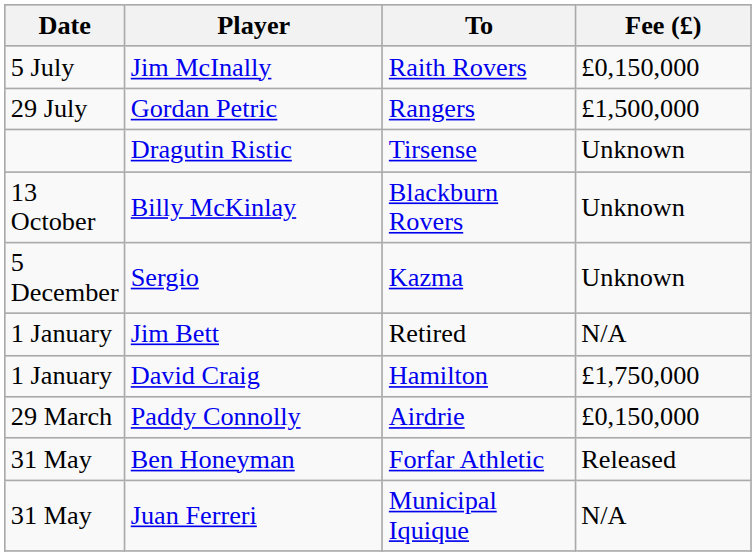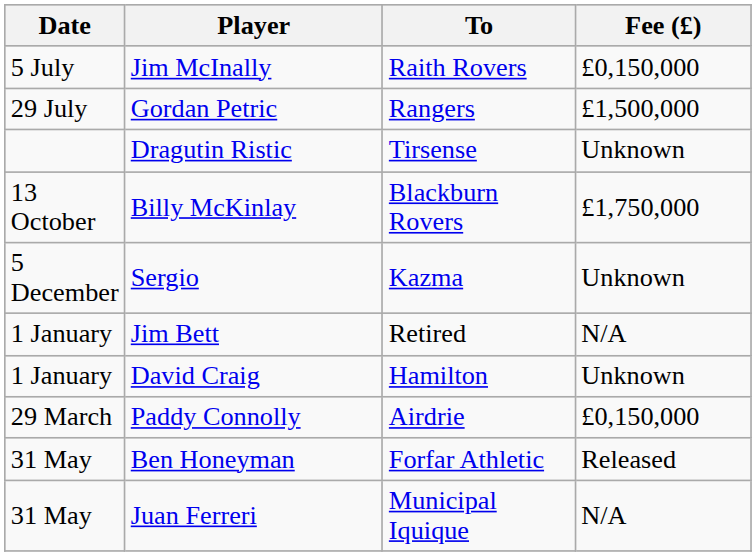 <table class="wikitable sortable">
 <tr>
 <th style="width:50px;">Date</th>
 <th style="width:150px;">Player</th>
 <th style="width:110px;">To</th>
 <th style="width:100px;">Fee (£)</th>
 </tr>
 <tr>
 <td>5 July</td>
 <td> <a href='#'>Jim McInally</a></td>
 <td><a href='#'>Raith Rovers</a></td>
 <td>£0,150,000</td>
 </tr>
 <tr>
 <td>29 July</td>
 <td> <a href='#'>Gordan Petric</a></td>
 <td><a href='#'>Rangers</a></td>
 <td>£1,500,000</td>
 </tr>
 <tr>
 <td></td>
 <td> <a href='#'>Dragutin Ristic</a></td>
 <td><a href='#'>Tirsense</a></td>
 <td>Unknown</td>
 </tr>
 <tr>
 <td>13 October</td>
 <td> <a href='#'>Billy McKinlay</a></td>
 <td><a href='#'>Blackburn Rovers</a></td>
-<td>Unknown</td>
+<td>£1,750,000</td>
 </tr>
 <tr>
 <td>5 December</td>
 <td> <a href='#'>Sergio</a></td>
 <td><a href='#'>Kazma</a></td>
 <td>Unknown</td>
 </tr>
 <tr>
 <td>1 January</td>
 <td> <a href='#'>Jim Bett</a></td>
 <td>Retired</td>
 <td>N/A</td>
 </tr>
 <tr>
 <td>1 January</td>
 <td> <a href='#'>David Craig</a></td>
 <td><a href='#'>Hamilton</a></td>
-<td>£1,750,000</td>
+<td>Unknown</td>
 </tr>
 <tr>
 <td>29 March</td>
 <td> <a href='#'>Paddy Connolly</a></td>
 <td><a href='#'>Airdrie</a></td>
 <td>£0,150,000</td>
 </tr>
 <tr>
 <td>31 May</td>
 <td> <a href='#'>Ben Honeyman</a></td>
 <td><a href='#'>Forfar Athletic</a></td>
 <td>Released</td>
 </tr>
 <tr>
 <td>31 May</td>
 <td> <a href='#'>Juan Ferreri</a></td>
 <td><a href='#'>Municipal Iquique</a></td>
 <td>N/A</td>
 </tr>
 </table>
